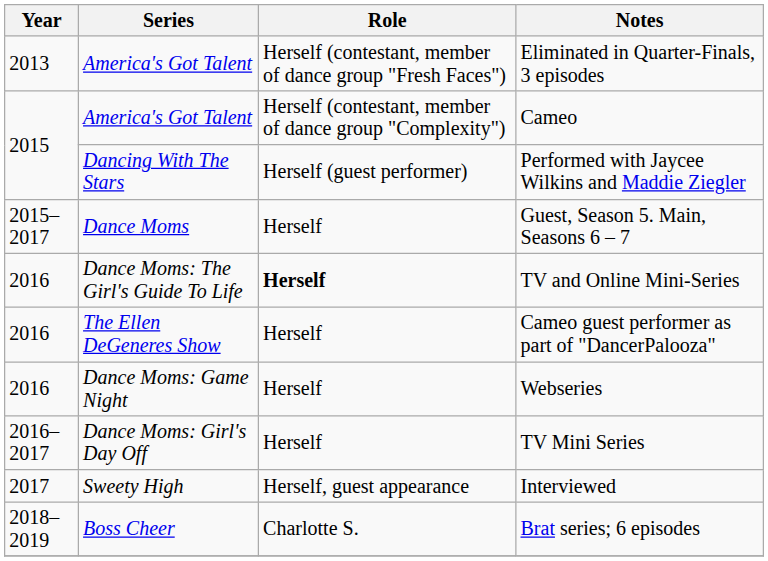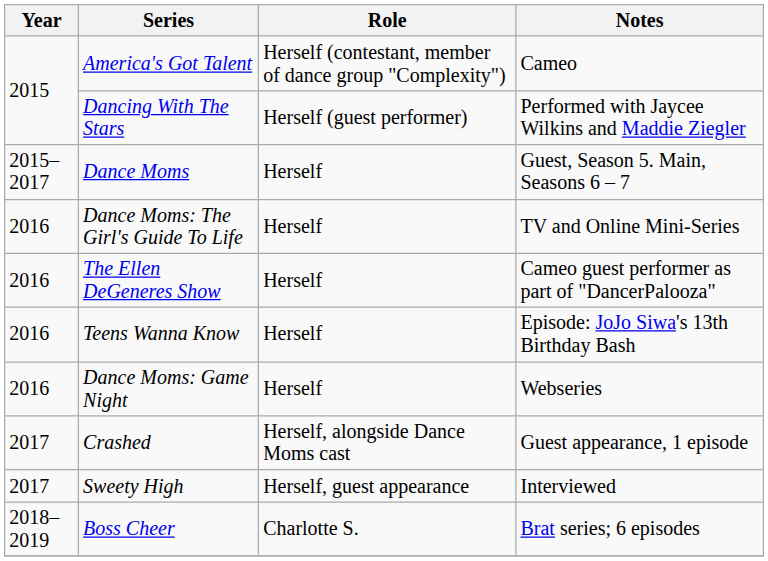 <table class="wikitable sortable">
 <tr>
 <th>Year</th>
 <th>Series</th>
 <th>Role</th>
 <th>Notes</th>
-</tr>
-<tr>
-<td>2013</td>
-<td><em><a href='#'>America's Got Talent</a></em></td>
-<td>Herself (contestant, member of dance group "Fresh Faces")</td>
-<td>Eliminated in Quarter-Finals, <br> 3 episodes</td>
 </tr>
 <tr>
 <td rowspan=2>2015</td>
 <td><em><a href='#'>America's Got Talent</a></em></td>
 <td>Herself (contestant, member of dance group "Complexity")</td>
 <td>Cameo</td>
 </tr>
 <tr>
 <td><em><a href='#'>Dancing With The Stars</a></em></td>
 <td>Herself (guest performer)</td>
 <td>Performed with Jaycee Wilkins and <a href='#'>Maddie Ziegler</a></td>
 </tr>
 <tr>
 <td>2015–2017</td>
 <td><em><a href='#'>Dance Moms</a></em></td>
 <td>Herself</td>
 <td>Guest, Season 5. Main, Seasons 6 – 7</td>
 </tr>
 <tr>
 <td>2016</td>
 <td><em>Dance Moms: The Girl's Guide To Life</em></td>
-<td><strong>Herself</strong></td>
+<td>Herself</td>
 <td>TV and Online Mini-Series</td>
 </tr>
 <tr>
 <td>2016</td>
 <td><em><a href='#'>The Ellen DeGeneres Show</a></em></td>
 <td>Herself</td>
 <td>Cameo guest performer as part of "DancerPalooza"</td>
 </tr>
 <tr>
 <td>2016</td>
+<td><em>Teens Wanna Know</em></td>
+<td>Herself</td>
+<td>Episode: <a href='#'>JoJo Siwa</a>'s 13th Birthday Bash</td>
+</tr>
+<tr>
+<td>2016</td>
 <td><em>Dance Moms: Game Night</em></td>
 <td>Herself</td>
 <td>Webseries</td>
 </tr>
 <tr>
-<td>2016–2017</td>
-<td><em>Dance Moms: Girl's Day Off</em></td>
-<td>Herself</td>
-<td>TV Mini Series</td>
+<td>2017</td>
+<td><em>Crashed</em></td>
+<td>Herself, alongside Dance Moms cast</td>
+<td>Guest appearance, 1 episode</td>
 </tr>
 <tr>
 <td>2017</td>
 <td><em>Sweety High</em></td>
 <td>Herself, guest appearance</td>
 <td>Interviewed</td>
 </tr>
 <tr>
 <td>2018–2019</td>
 <td><em><a href='#'>Boss Cheer</a></em></td>
 <td>Charlotte S.</td>
 <td><a href='#'>Brat</a> series; 6 episodes</td>
 </tr>
 <tr>
 </tr>
 </table>
